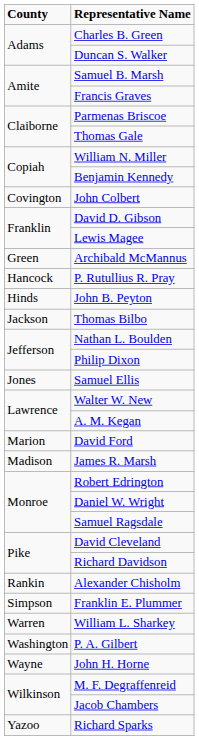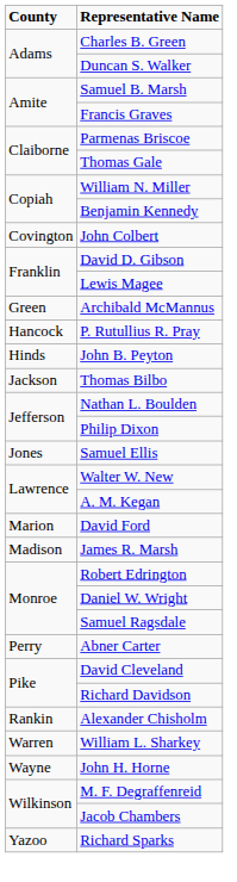 <table class="wikitable">
 <tr>
 <td><strong>County</strong></td>
 <td><strong>Representative Name</strong></td>
 </tr>
 <tr>
 <td colspan="1" rowspan="2">Adams</td>
 <td><a href='#'>Charles B. Green</a></td>
 </tr>
 <tr>
 <td><a href='#'>Duncan S. Walker</a></td>
 </tr>
 <tr>
 <td colspan="1" rowspan="2">Amite</td>
 <td><a href='#'>Samuel B. Marsh</a></td>
 </tr>
 <tr>
 <td><a href='#'>Francis Graves</a></td>
 </tr>
 <tr>
 <td colspan="1" rowspan="2">Claiborne</td>
 <td><a href='#'>Parmenas Briscoe</a></td>
 </tr>
 <tr>
 <td><a href='#'>Thomas Gale</a></td>
 </tr>
 <tr>
 <td colspan="1" rowspan="2">Copiah</td>
 <td><a href='#'>William N. Miller</a></td>
 </tr>
 <tr>
 <td><a href='#'>Benjamin Kennedy</a></td>
 </tr>
 <tr>
 <td>Covington</td>
 <td><a href='#'>John Colbert</a></td>
 </tr>
 <tr>
 <td colspan="1" rowspan="2">Franklin</td>
 <td><a href='#'>David D. Gibson</a></td>
 </tr>
 <tr>
 <td><a href='#'>Lewis Magee</a></td>
 </tr>
 <tr>
 <td colspan="1">Green</td>
 <td><a href='#'>Archibald McMannus</a></td>
 </tr>
 <tr>
 <td colspan="1">Hancock</td>
 <td><a href='#'>P. Rutullius R. Pray</a></td>
 </tr>
 <tr>
 <td>Hinds</td>
 <td><a href='#'>John B. Peyton</a></td>
 </tr>
 <tr>
 <td>Jackson</td>
 <td><a href='#'>Thomas Bilbo</a></td>
 </tr>
 <tr>
 <td colspan="1" rowspan="2">Jefferson</td>
 <td><a href='#'>Nathan L. Boulden</a></td>
 </tr>
 <tr>
 <td><a href='#'>Philip Dixon</a></td>
 </tr>
 <tr>
 <td>Jones</td>
 <td><a href='#'>Samuel Ellis</a></td>
 </tr>
 <tr>
 <td colspan="1" rowspan="2">Lawrence</td>
 <td><a href='#'>Walter W. New</a></td>
 </tr>
 <tr>
 <td><a href='#'>A. M. Kegan</a></td>
 </tr>
 <tr>
 <td>Marion</td>
 <td><a href='#'>David Ford</a></td>
 </tr>
 <tr>
 <td>Madison</td>
 <td><a href='#'>James R. Marsh</a></td>
 </tr>
 <tr>
 <td colspan="1" rowspan="3">Monroe</td>
 <td><a href='#'>Robert Edrington</a></td>
 </tr>
 <tr>
 <td><a href='#'>Daniel W. Wright</a></td>
 </tr>
 <tr>
 <td><a href='#'>Samuel Ragsdale</a></td>
 </tr>
 <tr>
+<td colspan="1">Perry</td>
+<td><a href='#'>Abner Carter</a></td>
+</tr>
+<tr>
 <td colspan="1" rowspan="2">Pike</td>
 <td><a href='#'>David Cleveland</a></td>
 </tr>
 <tr>
 <td><a href='#'>Richard Davidson</a></td>
 </tr>
 <tr>
 <td>Rankin</td>
 <td><a href='#'>Alexander Chisholm</a></td>
 </tr>
 <tr>
-<td>Simpson</td>
-<td><a href='#'>Franklin E. Plummer</a></td>
-</tr>
-<tr>
 <td>Warren</td>
 <td><a href='#'>William L. Sharkey</a></td>
-</tr>
-<tr>
-<td>Washington</td>
-<td><a href='#'>P. A. Gilbert</a></td>
 </tr>
 <tr>
 <td colspan="1">Wayne</td>
 <td><a href='#'>John H. Horne</a></td>
 </tr>
 <tr>
 <td colspan="1" rowspan="2">Wilkinson</td>
 <td><a href='#'>M. F. Degraffenreid</a></td>
 </tr>
 <tr>
 <td><a href='#'>Jacob Chambers</a></td>
 </tr>
 <tr>
 <td>Yazoo</td>
 <td><a href='#'>Richard Sparks</a></td>
 </tr>
 </table>
